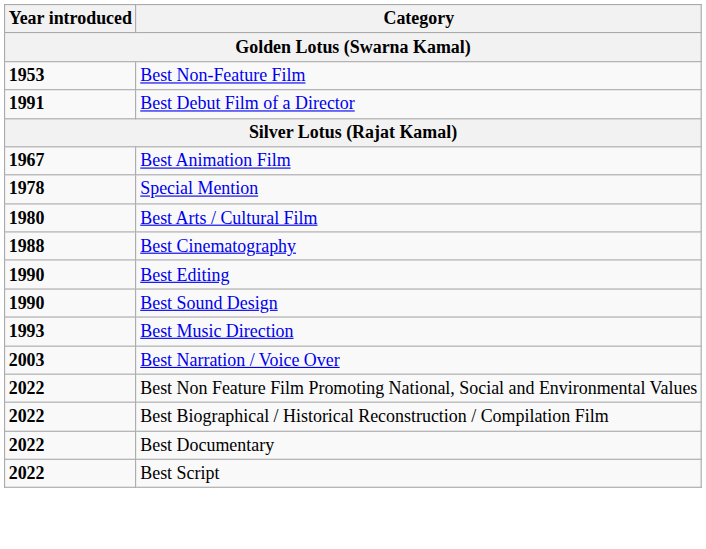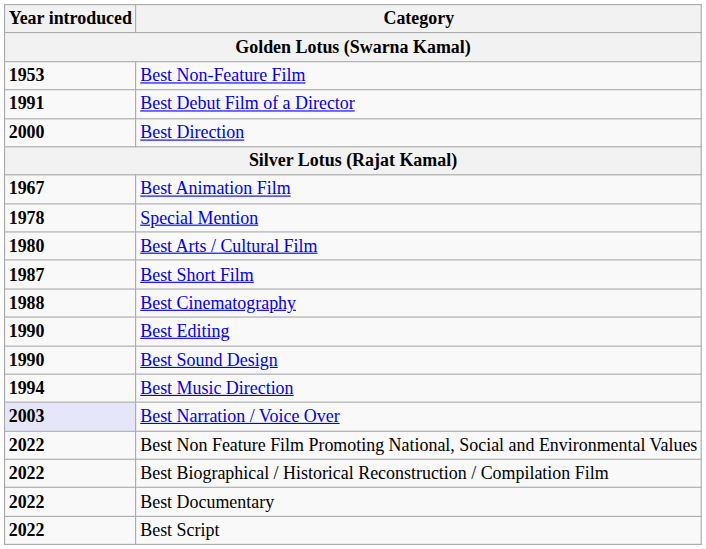 <table class="wikitable">
 <tr>
 <th>Year introduced</th>
 <th>Category</th>
 </tr>
 <tr>
 <th colspan="2">Golden Lotus (Swarna Kamal)</th>
 </tr>
 <tr>
 <td><strong>1953</strong></td>
 <td><a href='#'>Best Non-Feature Film</a></td>
 </tr>
 <tr>
 <td><strong>1991</strong></td>
 <td><a href='#'>Best Debut Film of a Director</a></td>
 </tr>
 <tr>
+<td><strong>2000</strong></td>
+<td><a href='#'>Best Direction</a></td>
+</tr>
+<tr>
 <th colspan="2">Silver Lotus (Rajat Kamal)</th>
 </tr>
 <tr>
 <td><strong>1967</strong></td>
 <td><a href='#'>Best Animation Film</a></td>
 </tr>
 <tr>
 <td><strong>1978</strong></td>
 <td><a href='#'>Special Mention</a></td>
 </tr>
 <tr>
 <td><strong>1980</strong></td>
 <td><a href='#'>Best Arts / Cultural Film</a></td>
 </tr>
 <tr>
+<td><strong>1987</strong></td>
+<td><a href='#'>Best Short Film</a></td>
+</tr>
+<tr>
 <td><strong>1988</strong></td>
 <td><a href='#'>Best Cinematography</a></td>
 </tr>
 <tr>
 <td><strong>1990</strong></td>
 <td><a href='#'>Best Editing</a></td>
 </tr>
 <tr>
 <td><strong>1990</strong></td>
 <td><a href='#'>Best Sound Design</a></td>
 </tr>
 <tr>
-<td><strong>1993</strong></td>
+<td><strong>1994</strong></td>
 <td><a href='#'>Best Music Direction</a></td>
 </tr>
 <tr>
-<td><strong>2003</strong></td>
+<td style="background: lavender;"><strong>2003</strong></td>
 <td><a href='#'>Best Narration / Voice Over</a></td>
 </tr>
 <tr>
 <td><strong>2022</strong></td>
 <td>Best Non Feature Film Promoting National, Social and Environmental Values</td>
 </tr>
 <tr>
 <td><strong>2022</strong></td>
 <td>Best Biographical / Historical Reconstruction / Compilation Film</td>
 </tr>
 <tr>
 <td><strong>2022</strong></td>
 <td>Best Documentary</td>
 </tr>
 <tr>
 <td><strong>2022</strong></td>
 <td>Best Script</td>
 </tr>
 </table>
